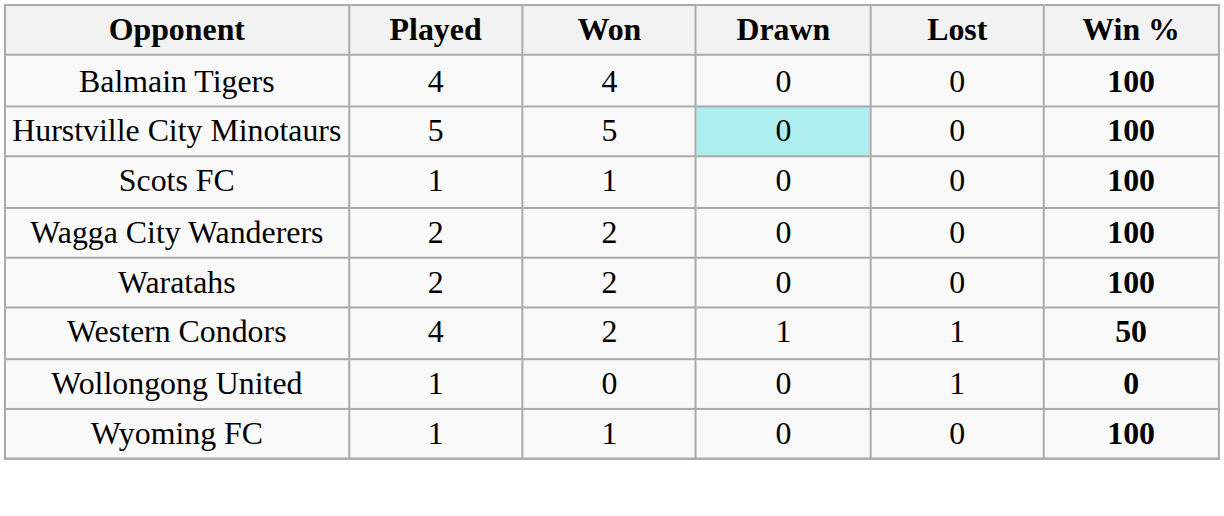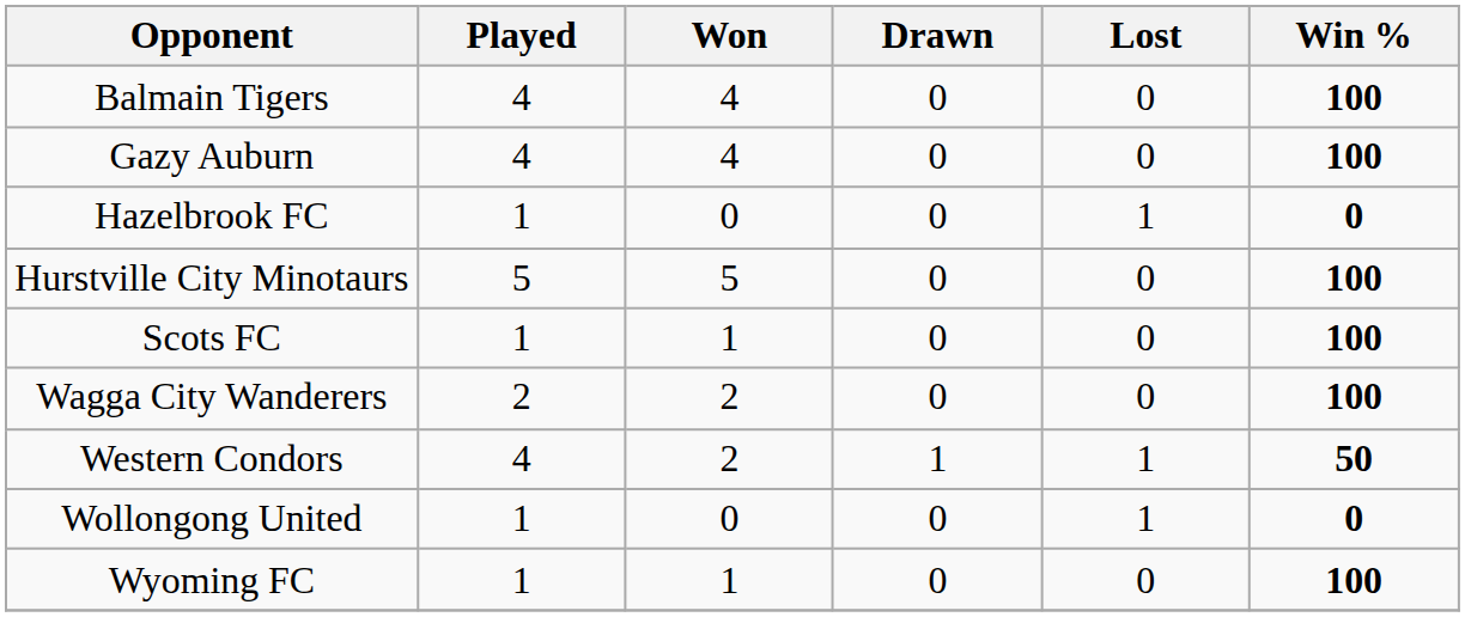 <table class="wikitable sortable" style="text-align:center;">
 <tr>
 <th>Opponent</th>
 <th style="width:5em">Played</th>
 <th style="width:5em">Won</th>
 <th style="width:5em">Drawn</th>
 <th style="width:5em">Lost</th>
 <th style="width:5em">Win %</th>
 </tr>
 <tr>
 <td>Balmain Tigers</td>
 <td>4</td>
 <td>4</td>
 <td>0</td>
 <td>0</td>
 <td><strong>100</strong></td>
 </tr>
 <tr>
+<td>Gazy Auburn</td>
+<td>4</td>
+<td>4</td>
+<td>0</td>
+<td>0</td>
+<td><strong>100</strong></td>
+</tr>
+<tr>
+<td>Hazelbrook FC</td>
+<td>1</td>
+<td>0</td>
+<td>0</td>
+<td>1</td>
+<td><strong>0</strong></td>
+</tr>
+<tr>
 <td>Hurstville City Minotaurs</td>
 <td>5</td>
 <td>5</td>
-<td style="background: paleturquoise;">0</td>
+<td>0</td>
 <td>0</td>
 <td><strong>100</strong></td>
 </tr>
 <tr>
 <td>Scots FC</td>
 <td>1</td>
 <td>1</td>
 <td>0</td>
 <td>0</td>
 <td><strong>100</strong></td>
 </tr>
 <tr>
 <td>Wagga City Wanderers</td>
-<td>2</td>
-<td>2</td>
-<td>0</td>
-<td>0</td>
-<td><strong>100</strong></td>
-</tr>
-<tr>
-<td>Waratahs</td>
 <td>2</td>
 <td>2</td>
 <td>0</td>
 <td>0</td>
 <td><strong>100</strong></td>
 </tr>
 <tr>
 <td>Western Condors</td>
 <td>4</td>
 <td>2</td>
 <td>1</td>
 <td>1</td>
 <td><strong>50</strong></td>
 </tr>
 <tr>
 <td>Wollongong United</td>
 <td>1</td>
 <td>0</td>
 <td>0</td>
 <td>1</td>
 <td><strong>0</strong></td>
 </tr>
 <tr>
 <td>Wyoming FC</td>
 <td>1</td>
 <td>1</td>
 <td>0</td>
 <td>0</td>
 <td><strong>100</strong></td>
 </tr>
 <tr class="sortbottom">
 </tr>
 </table>
